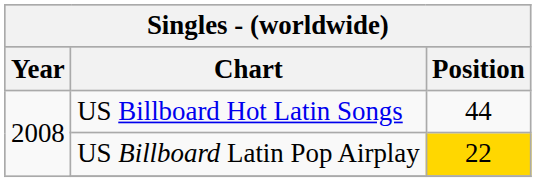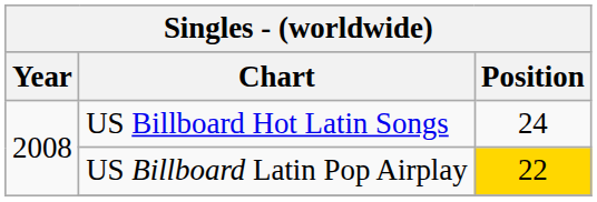 <table class="wikitable">
 <tr>
 <th colspan="3"><strong>Singles</strong> - (worldwide)</th>
 </tr>
 <tr>
 <th>Year</th>
 <th>Chart</th>
 <th>Position</th>
 </tr>
 <tr>
 <td rowspan="10">2008</td>
 <td>US <a href='#'>Billboard Hot Latin Songs</a></td>
-<td align="center">44</td>
+<td align="center">24</td>
 </tr>
 <tr>
 <td>US <em>Billboard</em> Latin Pop Airplay</td>
 <td align="center" style="background: gold;">22</td>
 </tr>
 <tr>
 </tr>
 </table>
